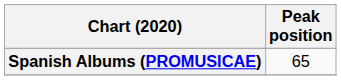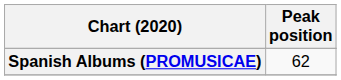 <table class="wikitable sortable plainrowheaders" style="text-align:center">
 <tr>
 <th>Chart (2020)</th>
 <th>Peak<br>position</th>
 </tr>
 <tr>
 </tr>
 <tr>
 </tr>
 <tr>
 </tr>
 <tr>
 </tr>
 <tr>
 </tr>
 <tr>
 <th scope="row">Spanish Albums (<a href='#'>PROMUSICAE</a>)</th>
-<td>65</td>
+<td>62</td>
 </tr>
 <tr>
 </tr>
 <tr>
 </tr>
 <tr>
 </tr>
 </table>
